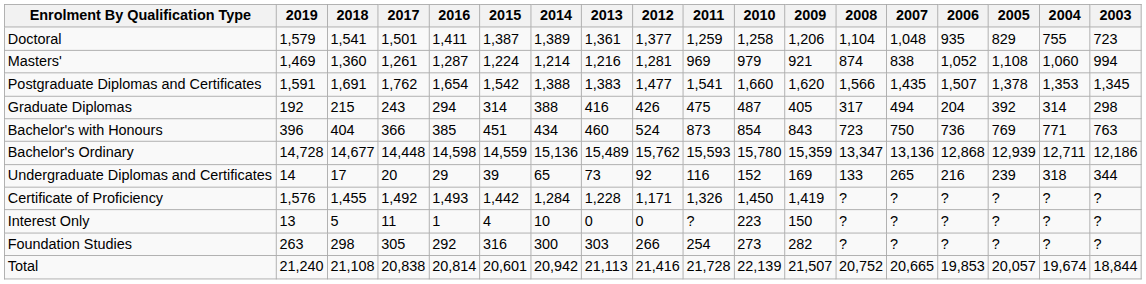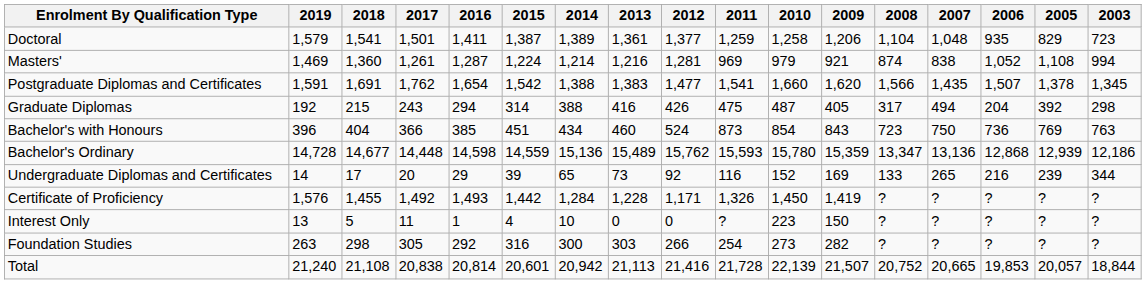 <table class="wikitable" width="100%">
 <tr>
 <th>Enrolment By Qualification Type</th>
 <th>2019</th>
 <th>2018</th>
 <th>2017</th>
 <th>2016</th>
 <th>2015</th>
 <th>2014</th>
 <th>2013</th>
 <th>2012</th>
 <th>2011</th>
 <th>2010</th>
 <th>2009</th>
 <th>2008</th>
 <th>2007</th>
 <th>2006</th>
 <th>2005</th>
-<th>2004</th>
 <th>2003</th>
 </tr>
 <tr>
 <td>Doctoral</td>
 <td>1,579</td>
 <td>1,541</td>
 <td>1,501</td>
 <td>1,411</td>
 <td>1,387</td>
 <td>1,389</td>
 <td>1,361</td>
 <td>1,377</td>
 <td>1,259</td>
 <td>1,258</td>
 <td>1,206</td>
 <td>1,104</td>
 <td>1,048</td>
 <td>935</td>
 <td>829</td>
-<td>755</td>
 <td>723</td>
 </tr>
 <tr>
 <td>Masters'</td>
 <td>1,469</td>
 <td>1,360</td>
 <td>1,261</td>
 <td>1,287</td>
 <td>1,224</td>
 <td>1,214</td>
 <td>1,216</td>
 <td>1,281</td>
 <td>969</td>
 <td>979</td>
 <td>921</td>
 <td>874</td>
 <td>838</td>
 <td>1,052</td>
 <td>1,108</td>
-<td>1,060</td>
 <td>994</td>
 </tr>
 <tr>
 <td>Postgraduate Diplomas and Certificates</td>
 <td>1,591</td>
 <td>1,691</td>
 <td>1,762</td>
 <td>1,654</td>
 <td>1,542</td>
 <td>1,388</td>
 <td>1,383</td>
 <td>1,477</td>
 <td>1,541</td>
 <td>1,660</td>
 <td>1,620</td>
 <td>1,566</td>
 <td>1,435</td>
 <td>1,507</td>
 <td>1,378</td>
-<td>1,353</td>
 <td>1,345</td>
 </tr>
 <tr>
 <td>Graduate Diplomas</td>
 <td>192</td>
 <td>215</td>
 <td>243</td>
 <td>294</td>
 <td>314</td>
 <td>388</td>
 <td>416</td>
 <td>426</td>
 <td>475</td>
 <td>487</td>
 <td>405</td>
 <td>317</td>
 <td>494</td>
 <td>204</td>
 <td>392</td>
-<td>314</td>
 <td>298</td>
 </tr>
 <tr>
 <td>Bachelor's with Honours</td>
 <td>396</td>
 <td>404</td>
 <td>366</td>
 <td>385</td>
 <td>451</td>
 <td>434</td>
 <td>460</td>
 <td>524</td>
 <td>873</td>
 <td>854</td>
 <td>843</td>
 <td>723</td>
 <td>750</td>
 <td>736</td>
 <td>769</td>
-<td>771</td>
 <td>763</td>
 </tr>
 <tr>
 <td>Bachelor's Ordinary</td>
 <td>14,728</td>
 <td>14,677</td>
 <td>14,448</td>
 <td>14,598</td>
 <td>14,559</td>
 <td>15,136</td>
 <td>15,489</td>
 <td>15,762</td>
 <td>15,593</td>
 <td>15,780</td>
 <td>15,359</td>
 <td>13,347</td>
 <td>13,136</td>
 <td>12,868</td>
 <td>12,939</td>
-<td>12,711</td>
 <td>12,186</td>
 </tr>
 <tr>
 <td>Undergraduate Diplomas and Certificates</td>
 <td>14</td>
 <td>17</td>
 <td>20</td>
 <td>29</td>
 <td>39</td>
 <td>65</td>
 <td>73</td>
 <td>92</td>
 <td>116</td>
 <td>152</td>
 <td>169</td>
 <td>133</td>
 <td>265</td>
 <td>216</td>
 <td>239</td>
-<td>318</td>
 <td>344</td>
 </tr>
 <tr>
 <td>Certificate of Proficiency</td>
 <td>1,576</td>
 <td>1,455</td>
 <td>1,492</td>
 <td>1,493</td>
 <td>1,442</td>
 <td>1,284</td>
 <td>1,228</td>
 <td>1,171</td>
 <td>1,326</td>
 <td>1,450</td>
 <td>1,419</td>
-<td>?</td>
 <td>?</td>
 <td>?</td>
 <td>?</td>
 <td>?</td>
 <td>?</td>
 </tr>
 <tr>
 <td>Interest Only</td>
 <td>13</td>
 <td>5</td>
 <td>11</td>
 <td>1</td>
 <td>4</td>
 <td>10</td>
 <td>0</td>
 <td>0</td>
 <td>?</td>
 <td>223</td>
 <td>150</td>
 <td>?</td>
 <td>?</td>
 <td>?</td>
 <td>?</td>
 <td>?</td>
-<td>?</td>
 </tr>
 <tr>
 <td>Foundation Studies</td>
 <td>263</td>
 <td>298</td>
 <td>305</td>
 <td>292</td>
 <td>316</td>
 <td>300</td>
 <td>303</td>
 <td>266</td>
 <td>254</td>
 <td>273</td>
 <td>282</td>
-<td>?</td>
 <td>?</td>
 <td>?</td>
 <td>?</td>
 <td>?</td>
 <td>?</td>
 </tr>
 <tr>
 <td>Total</td>
 <td>21,240</td>
 <td>21,108</td>
 <td>20,838</td>
 <td>20,814</td>
 <td>20,601</td>
 <td>20,942</td>
 <td>21,113</td>
 <td>21,416</td>
 <td>21,728</td>
 <td>22,139</td>
 <td>21,507</td>
 <td>20,752</td>
 <td>20,665</td>
 <td>19,853</td>
 <td>20,057</td>
-<td>19,674</td>
 <td>18,844</td>
 </tr>
 </table>
